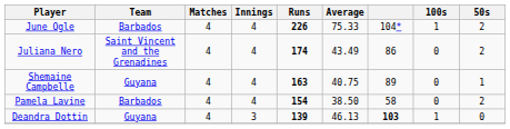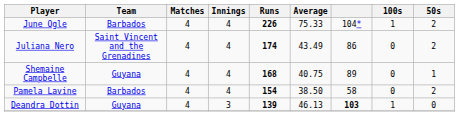 <table class="wikitable" style="text-align:center;">
 <tr>
 <th width=125>Player</th>
 <th width=125>Team</th>
 <th width=60>Matches</th>
 <th width=60>Innings</th>
 <th width=60>Runs</th>
 <th width=60>Average</th>
 <th width=60></th>
 <th width=60>100s</th>
 <th width=60>50s</th>
 </tr>
 <tr>
 <td><a href='#'>June Ogle</a></td>
 <td><a href='#'>Barbados</a></td>
 <td>4</td>
 <td>4</td>
 <td><strong>226</strong></td>
 <td>75.33</td>
 <td>104<a href='#'>*</a></td>
 <td>1</td>
 <td>2</td>
 </tr>
 <tr>
 <td><a href='#'>Juliana Nero</a></td>
 <td><a href='#'>Saint Vincent and the Grenadines</a></td>
 <td>4</td>
 <td>4</td>
 <td><strong>174</strong></td>
 <td>43.49</td>
 <td>86</td>
 <td>0</td>
 <td>2</td>
 </tr>
 <tr>
 <td><a href='#'>Shemaine Campbelle</a></td>
 <td><a href='#'>Guyana</a></td>
 <td>4</td>
 <td>4</td>
-<td><strong>163</strong></td>
+<td><strong>168</strong></td>
 <td>40.75</td>
 <td>89</td>
 <td>0</td>
 <td>1</td>
 </tr>
 <tr>
 <td><a href='#'>Pamela Lavine</a></td>
 <td><a href='#'>Barbados</a></td>
 <td>4</td>
 <td>4</td>
 <td><strong>154</strong></td>
 <td>38.50</td>
 <td>58</td>
 <td>0</td>
 <td>2</td>
 </tr>
 <tr>
 <td><a href='#'>Deandra Dottin</a></td>
 <td><a href='#'>Guyana</a></td>
 <td>4</td>
 <td>3</td>
 <td><strong>139</strong></td>
 <td>46.13</td>
 <td><strong>103</strong></td>
 <td>1</td>
 <td>0</td>
 </tr>
 <tr>
 </tr>
 </table>
